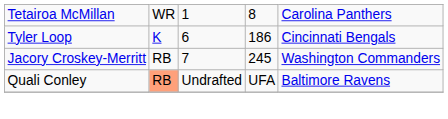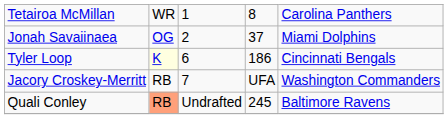 <table class="wikitable" text-align:center;>
 <tr>
 <td><a href='#'>Tetairoa McMillan</a></td>
 <td>WR</td>
 <td>1</td>
 <td>8</td>
 <td><a href='#'>Carolina Panthers</a></td>
 </tr>
 <tr>
+<td><a href='#'>Jonah Savaiinaea</a></td>
+<td><a href='#'>OG</a></td>
+<td>2</td>
+<td>37</td>
+<td><a href='#'>Miami Dolphins</a></td>
+</tr>
+<tr>
 <td><a href='#'>Tyler Loop</a></td>
-<td><a href='#'>K</a></td>
+<td style="background: lightyellow;"><a href='#'>K</a></td>
 <td>6</td>
 <td>186</td>
 <td><a href='#'>Cincinnati Bengals</a></td>
 </tr>
 <tr>
 <td><a href='#'>Jacory Croskey-Merritt</a></td>
 <td>RB</td>
 <td>7</td>
-<td>245</td>
+<td>UFA</td>
 <td><a href='#'>Washington Commanders</a></td>
 </tr>
 <tr>
 <td>Quali Conley</td>
 <td style="background: lightsalmon;">RB</td>
 <td>Undrafted</td>
-<td>UFA</td>
+<td>245</td>
 <td><a href='#'>Baltimore Ravens</a></td>
 </tr>
 <tr>
 </tr>
 </table>
